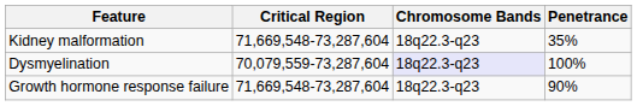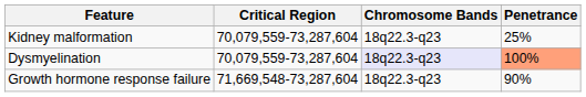 <table class="wikitable">
 <tr>
 <th>Feature</th>
 <th>Critical Region</th>
 <th>Chromosome Bands</th>
 <th>Penetrance</th>
 </tr>
 <tr>
 <td>Kidney malformation</td>
-<td>71,669,548-73,287,604</td>
+<td>70,079,559-73,287,604</td>
 <td>18q22.3-q23</td>
-<td>35%</td>
+<td>25%</td>
 </tr>
 <tr>
 <td>Dysmyelination</td>
 <td>70,079,559-73,287,604</td>
 <td style="background: lavender;">18q22.3-q23</td>
-<td>100%</td>
+<td style="background: lightsalmon;">100%</td>
 </tr>
 <tr>
 <td>Growth hormone response failure</td>
 <td>71,669,548-73,287,604</td>
 <td>18q22.3-q23</td>
 <td>90%</td>
 </tr>
 </table>
